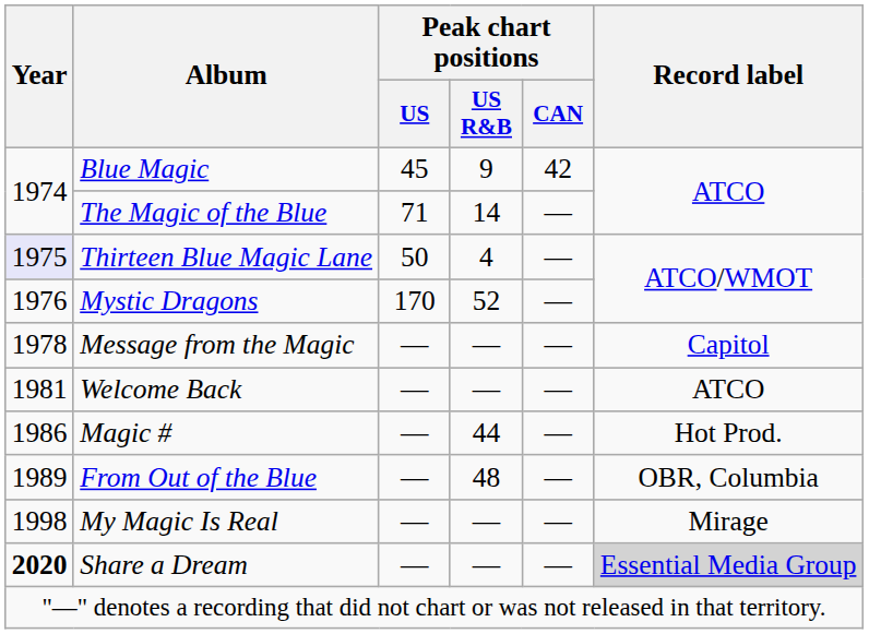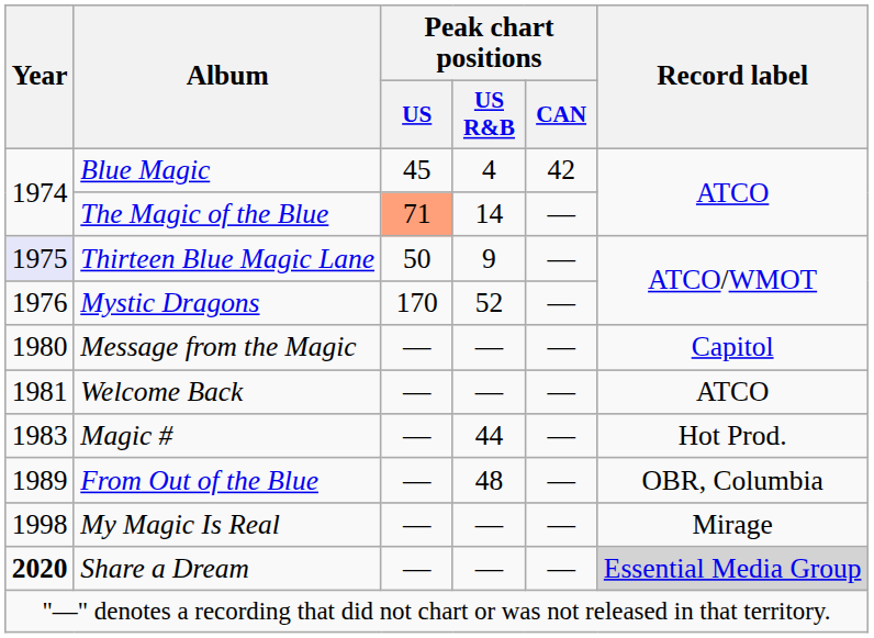 <table class="wikitable" style="text-align:center;">
 <tr>
 <th rowspan="2">Year</th>
 <th rowspan="2">Album</th>
 <th colspan="3">Peak chart positions</th>
 <th rowspan="2">Record label</th>
 </tr>
 <tr style="font-size:smaller;">
 <th width="35"><a href='#'>US</a><br></th>
 <th width="35"><a href='#'>US<br>R&B</a><br></th>
 <th width="35"><a href='#'>CAN</a><br></th>
 </tr>
 <tr>
 <td rowspan="2">1974</td>
 <td style="text-align:left;"><em><a href='#'>Blue Magic</a></em></td>
 <td>45</td>
-<td>9</td>
+<td>4</td>
 <td>42</td>
 <td rowspan="2"><a href='#'>ATCO</a></td>
 </tr>
 <tr>
 <td style="text-align:left;"><em><a href='#'>The Magic of the Blue</a></em></td>
-<td>71</td>
+<td style="background: lightsalmon;">71</td>
 <td>14</td>
 <td>—</td>
 </tr>
 <tr>
 <td style="background: lavender;">1975</td>
 <td style="text-align:left;"><em><a href='#'>Thirteen Blue Magic Lane</a></em></td>
 <td>50</td>
-<td>4</td>
+<td>9</td>
 <td>—</td>
 <td rowspan="2"><a href='#'>ATCO</a>/<a href='#'>WMOT</a></td>
 </tr>
 <tr>
 <td>1976</td>
 <td style="text-align:left;"><em><a href='#'>Mystic Dragons</a></em></td>
 <td>170</td>
 <td>52</td>
 <td>—</td>
 </tr>
 <tr>
-<td>1978</td>
+<td>1980</td>
 <td style="text-align:left;"><em>Message from the Magic</em></td>
 <td>—</td>
 <td>—</td>
 <td>—</td>
 <td><a href='#'>Capitol</a></td>
 </tr>
 <tr>
 <td>1981</td>
 <td style="text-align:left;"><em>Welcome Back</em></td>
 <td>—</td>
 <td>—</td>
 <td>—</td>
 <td rowspan="1">ATCO</td>
 </tr>
 <tr>
-<td>1986</td>
+<td>1983</td>
 <td style="text-align:left;"><em>Magic #</em></td>
 <td>—</td>
 <td>44</td>
 <td>—</td>
 <td>Hot Prod.</td>
 </tr>
 <tr>
 <td>1989</td>
 <td style="text-align:left;"><em><a href='#'>From Out of the Blue</a></em></td>
 <td>—</td>
 <td>48</td>
 <td>—</td>
 <td>OBR, Columbia</td>
 </tr>
 <tr>
 <td>1998</td>
 <td style="text-align:left;"><em>My Magic Is Real</em></td>
 <td>—</td>
 <td>—</td>
 <td>—</td>
 <td>Mirage</td>
 </tr>
 <tr>
 <td><strong>2020</strong></td>
 <td style="text-align:left;"><em>Share a Dream</em></td>
 <td>—</td>
 <td>—</td>
 <td>—</td>
 <td style="background: lightgrey;"><a href='#'>Essential Media Group</a></td>
 </tr>
 <tr>
 <td colspan="15" style="font-size:90%">"—" denotes a recording that did not chart or was not released in that territory.</td>
 </tr>
 </table>
